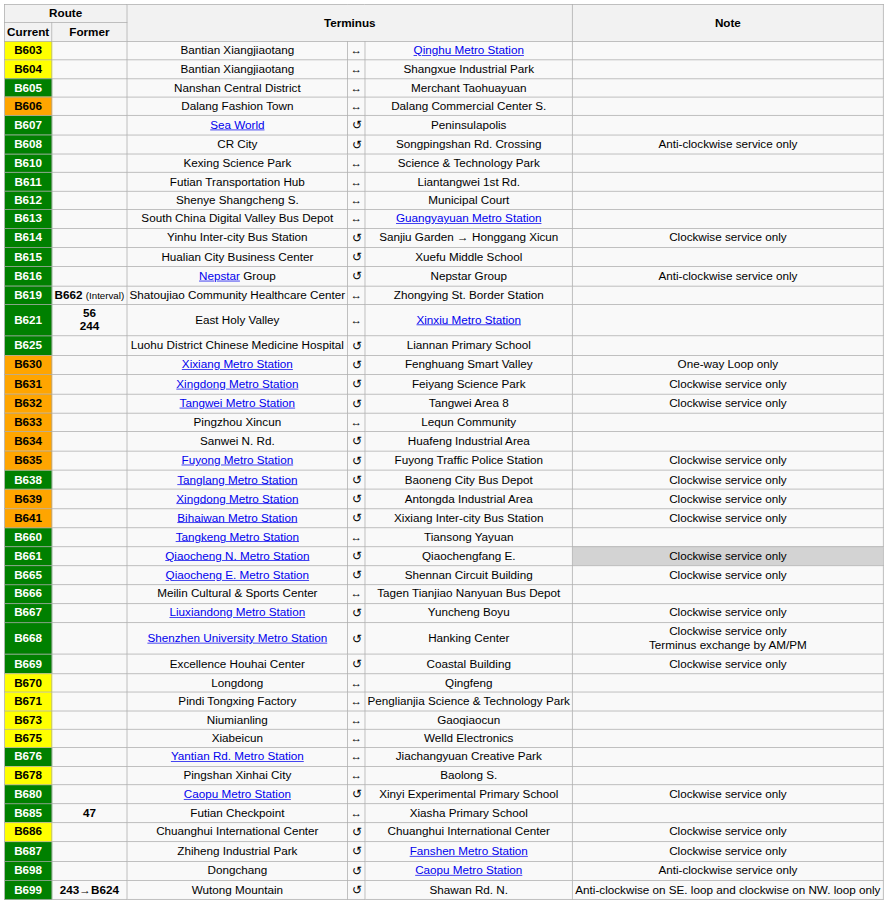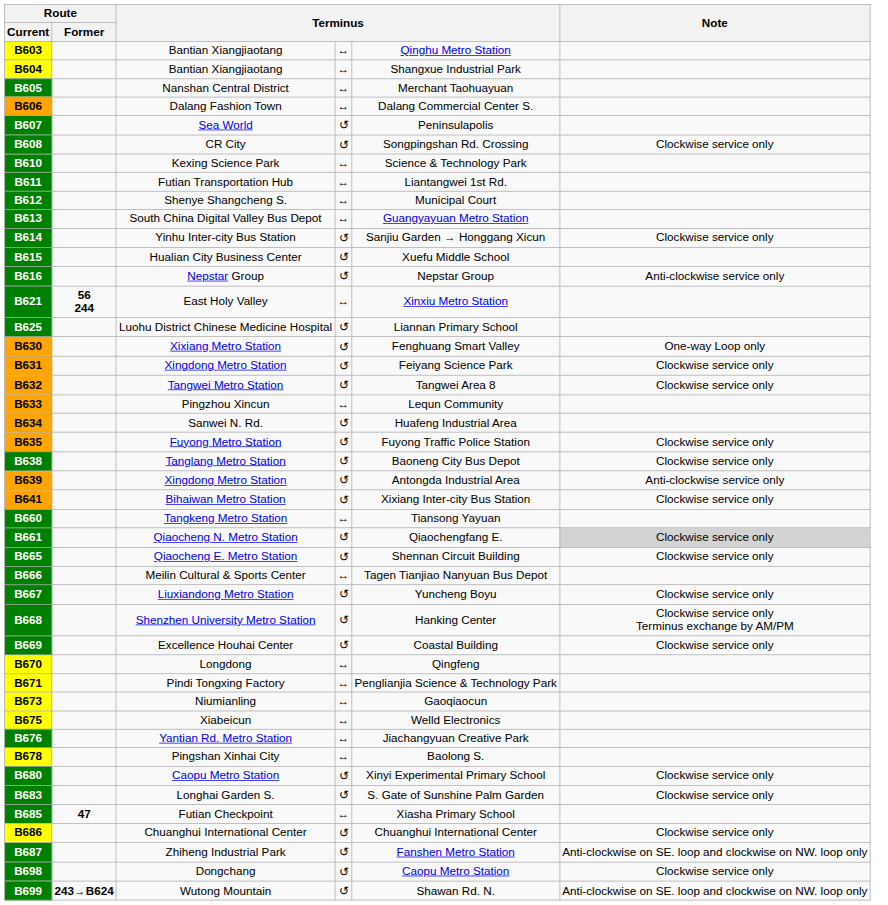 <table class="wikitable" style="text-align: center;">
 <tr>
 <th colspan="2">Route</th>
 <th colspan="3" rowspan="2">Terminus</th>
 <th rowspan="2">Note</th>
 </tr>
 <tr>
 <th>Current</th>
 <th>Former</th>
 </tr>
 <tr>
 <td span style="background:yellow;color:black"><strong>B603</strong></td>
 <td></td>
 <td>Bantian Xiangjiaotang</td>
 <td>↔</td>
 <td><a href='#'>Qinghu Metro Station</a></td>
 <td></td>
 </tr>
 <tr>
 <td span style="background:yellow;color:black"><strong>B604</strong></td>
 <td></td>
 <td>Bantian Xiangjiaotang</td>
 <td>↔</td>
 <td>Shangxue Industrial Park</td>
 <td></td>
 </tr>
 <tr>
 <td span style="background:green;color:white"><strong>B605</strong></td>
 <td></td>
 <td>Nanshan Central District</td>
 <td>↔</td>
 <td>Merchant Taohuayuan</td>
 <td></td>
 </tr>
 <tr>
 <td span style="background:orange;color:black"><strong>B606</strong></td>
 <td></td>
 <td>Dalang Fashion Town</td>
 <td>↔</td>
 <td>Dalang Commercial Center S.</td>
 <td></td>
 </tr>
 <tr>
 <td span style="background:green;color:white"><strong>B607</strong></td>
 <td></td>
 <td><a href='#'>Sea World</a></td>
 <td>↺</td>
 <td>Peninsulapolis</td>
 <td></td>
 </tr>
 <tr>
 <td span style="background:green;color:white"><strong>B608</strong></td>
 <td></td>
 <td>CR City</td>
 <td>↺</td>
 <td>Songpingshan Rd. Crossing</td>
-<td>Anti-clockwise service only</td>
+<td>Clockwise service only</td>
 </tr>
 <tr>
 <td span style="background:green;color:white"><strong>B610</strong></td>
 <td></td>
 <td>Kexing Science Park</td>
 <td>↔</td>
 <td>Science & Technology Park</td>
 <td></td>
 </tr>
 <tr>
 <td span style="background:green;color:white"><strong>B611</strong></td>
 <td></td>
 <td>Futian Transportation Hub</td>
 <td>↔</td>
 <td>Liantangwei 1st Rd.</td>
 <td></td>
 </tr>
 <tr>
 <td span style="background:green;color:white"><strong>B612</strong></td>
 <td></td>
 <td>Shenye Shangcheng S.</td>
 <td>↔</td>
 <td>Municipal Court</td>
 <td></td>
 </tr>
 <tr>
 <td span style="background:green;color:white"><strong>B613</strong></td>
 <td></td>
 <td>South China Digital Valley Bus Depot</td>
 <td>↔</td>
 <td><a href='#'>Guangyayuan Metro Station</a></td>
 <td></td>
 </tr>
 <tr>
 <td span style="background:green;color:white"><strong>B614</strong></td>
 <td></td>
 <td>Yinhu Inter-city Bus Station</td>
 <td>↺</td>
 <td>Sanjiu Garden → Honggang Xicun</td>
 <td>Clockwise service only</td>
 </tr>
 <tr>
 <td span style="background:green;color:white"><strong>B615</strong></td>
 <td></td>
 <td>Hualian City Business Center</td>
 <td>↺</td>
 <td>Xuefu Middle School</td>
 <td></td>
 </tr>
 <tr>
 <td span style="background:green;color:white"><strong>B616</strong></td>
 <td></td>
 <td><a href='#'>Nepstar</a> Group</td>
 <td>↺</td>
 <td>Nepstar Group</td>
 <td>Anti-clockwise service only</td>
-</tr>
-<tr>
-<td span style="background:green;color:white"><strong>B619</strong></td>
-<td><strong>B662</strong> <small>(Interval)</small></td>
-<td>Shatoujiao Community Healthcare Center</td>
-<td>↔</td>
-<td>Zhongying St. Border Station</td>
-<td></td>
 </tr>
 <tr>
 <td span style="background:green;color:white"><strong>B621</strong></td>
 <td><strong>56<br>244</strong></td>
 <td>East Holy Valley</td>
 <td>↔</td>
 <td><a href='#'>Xinxiu Metro Station</a></td>
 <td></td>
 </tr>
 <tr>
 <td span style="background:green;color:white"><strong>B625</strong></td>
 <td></td>
 <td>Luohu District Chinese Medicine Hospital</td>
 <td>↺</td>
 <td>Liannan Primary School</td>
 <td></td>
 </tr>
 <tr>
 <td span style="background:orange;color:black"><strong>B630</strong></td>
 <td></td>
 <td><a href='#'>Xixiang Metro Station</a></td>
 <td>↺</td>
 <td>Fenghuang Smart Valley</td>
 <td>One-way Loop only</td>
 </tr>
 <tr>
 <td span style="background:orange;color:black"><strong>B631</strong></td>
 <td></td>
 <td><a href='#'>Xingdong Metro Station</a></td>
 <td>↺</td>
 <td>Feiyang Science Park</td>
 <td>Clockwise service only</td>
 </tr>
 <tr>
 <td span style="background:orange;color:black"><strong>B632</strong></td>
 <td></td>
 <td><a href='#'>Tangwei Metro Station</a></td>
 <td>↺</td>
 <td>Tangwei Area 8</td>
 <td>Clockwise service only</td>
 </tr>
 <tr>
 <td span style="background:orange;color:black"><strong>B633</strong></td>
 <td></td>
 <td>Pingzhou Xincun</td>
 <td>↔</td>
 <td>Lequn Community</td>
 <td></td>
 </tr>
 <tr>
 <td span style="background:orange;color:black"><strong>B634</strong></td>
 <td></td>
 <td>Sanwei N. Rd.</td>
 <td>↺</td>
 <td>Huafeng Industrial Area</td>
 <td></td>
 </tr>
 <tr>
 <td span style="background:orange;color:black"><strong>B635</strong></td>
 <td></td>
 <td><a href='#'>Fuyong Metro Station</a></td>
 <td>↺</td>
 <td>Fuyong Traffic Police Station</td>
 <td>Clockwise service only</td>
 </tr>
 <tr>
 <td span style="background:green;color:white"><strong>B638</strong></td>
 <td></td>
 <td><a href='#'>Tanglang Metro Station</a></td>
 <td>↺</td>
 <td>Baoneng City Bus Depot</td>
 <td>Clockwise service only</td>
 </tr>
 <tr>
 <td span style="background:orange;color:black"><strong>B639</strong></td>
 <td></td>
 <td><a href='#'>Xingdong Metro Station</a></td>
 <td>↺</td>
 <td>Antongda Industrial Area</td>
-<td>Clockwise service only</td>
+<td>Anti-clockwise service only</td>
 </tr>
 <tr>
 <td span style="background:orange;color:black"><strong>B641</strong></td>
 <td></td>
 <td><a href='#'>Bihaiwan Metro Station</a></td>
 <td>↺</td>
 <td>Xixiang Inter-city Bus Station</td>
 <td>Clockwise service only</td>
 </tr>
 <tr>
 <td span style="background:green;color:white"><strong>B660</strong></td>
 <td></td>
 <td><a href='#'>Tangkeng Metro Station</a></td>
 <td>↔</td>
 <td>Tiansong Yayuan</td>
 <td></td>
 </tr>
 <tr>
 <td span style="background:green;color:white"><strong>B661</strong></td>
 <td></td>
 <td><a href='#'>Qiaocheng N. Metro Station</a></td>
 <td>↺</td>
 <td>Qiaochengfang E.</td>
 <td style="background: lightgrey;">Clockwise service only</td>
 </tr>
 <tr>
 <td span style="background:green;color:white"><strong>B665</strong></td>
 <td></td>
 <td><a href='#'>Qiaocheng E. Metro Station</a></td>
 <td>↺</td>
 <td>Shennan Circuit Building</td>
 <td>Clockwise service only</td>
 </tr>
 <tr>
 <td span style="background:green;color:white"><strong>B666</strong></td>
 <td></td>
 <td>Meilin Cultural & Sports Center</td>
 <td>↔</td>
 <td>Tagen Tianjiao Nanyuan Bus Depot</td>
 <td></td>
 </tr>
 <tr>
 <td span style="background:green;color:white"><strong>B667</strong></td>
 <td></td>
 <td><a href='#'>Liuxiandong Metro Station</a></td>
 <td>↺</td>
 <td>Yuncheng Boyu</td>
 <td>Clockwise service only</td>
 </tr>
 <tr>
 <td span style="background:green;color:white"><strong>B668</strong></td>
 <td></td>
 <td><a href='#'>Shenzhen University Metro Station</a></td>
 <td>↺</td>
 <td>Hanking Center</td>
 <td>Clockwise service only<br>Terminus exchange by AM/PM</td>
 </tr>
 <tr>
 <td span style="background:green;color:white"><strong>B669</strong></td>
 <td></td>
 <td>Excellence Houhai Center</td>
 <td>↺</td>
 <td>Coastal Building</td>
 <td>Clockwise service only</td>
 </tr>
 <tr>
 <td span style="background:yellow;color:black"><strong>B670</strong></td>
 <td></td>
 <td>Longdong</td>
 <td>↔</td>
 <td>Qingfeng</td>
 <td></td>
 </tr>
 <tr>
 <td span style="background:yellow;color:black"><strong>B671</strong></td>
 <td></td>
 <td>Pindi Tongxing Factory</td>
 <td>↔</td>
 <td>Penglianjia Science & Technology Park</td>
 <td></td>
 </tr>
 <tr>
 <td span style="background:yellow;color:black"><strong>B673</strong></td>
 <td></td>
 <td>Niumianling</td>
 <td>↔</td>
 <td>Gaoqiaocun</td>
 <td></td>
 </tr>
 <tr>
 <td span style="background:yellow;color:black"><strong>B675</strong></td>
 <td></td>
 <td>Xiabeicun</td>
 <td>↔</td>
 <td>Welld Electronics</td>
 <td></td>
 </tr>
 <tr>
 <td span style="background:green;color:white"><strong>B676</strong></td>
 <td></td>
 <td><a href='#'>Yantian Rd. Metro Station</a></td>
 <td>↔</td>
 <td>Jiachangyuan Creative Park</td>
 <td></td>
 </tr>
 <tr>
 <td span style="background:yellow;color:black"><strong>B678</strong></td>
 <td></td>
 <td>Pingshan Xinhai City</td>
 <td>↔</td>
 <td>Baolong S.</td>
 <td></td>
 </tr>
 <tr>
 <td span style="background:green;color:white"><strong>B680</strong></td>
 <td></td>
 <td><a href='#'>Caopu Metro Station</a></td>
 <td>↺</td>
 <td>Xinyi Experimental Primary School</td>
 <td>Clockwise service only</td>
 </tr>
 <tr>
+<td span style="background:green;color:white"><strong>B683</strong></td>
+<td></td>
+<td>Longhai Garden S.</td>
+<td>↺</td>
+<td>S. Gate of Sunshine Palm Garden</td>
+<td>Clockwise service only</td>
+</tr>
+<tr>
 <td span style="background:green;color:white"><strong>B685</strong></td>
 <td><strong>47</strong></td>
 <td>Futian Checkpoint</td>
 <td>↔</td>
 <td>Xiasha Primary School</td>
 <td></td>
 </tr>
 <tr>
 <td span style="background:yellow;color:black"><strong>B686</strong></td>
 <td></td>
 <td>Chuanghui International Center</td>
 <td>↺</td>
 <td>Chuanghui International Center</td>
 <td>Clockwise service only</td>
 </tr>
 <tr>
 <td span style="background:green;color:white"><strong>B687</strong></td>
 <td></td>
 <td>Zhiheng Industrial Park</td>
 <td>↺</td>
 <td><a href='#'>Fanshen Metro Station</a></td>
-<td>Clockwise service only</td>
+<td>Anti-clockwise on SE. loop and clockwise on NW. loop only</td>
 </tr>
 <tr>
 <td span style="background:green;color:white"><strong>B698</strong></td>
 <td></td>
 <td>Dongchang</td>
 <td>↺</td>
 <td><a href='#'>Caopu Metro Station</a></td>
-<td>Anti-clockwise service only</td>
+<td>Clockwise service only</td>
 </tr>
 <tr>
 <td span style="background:green;color:white"><strong>B699</strong></td>
 <td><strong>243</strong>→<strong>B624</strong></td>
 <td>Wutong Mountain</td>
 <td>↺</td>
 <td>Shawan Rd. N.</td>
 <td>Anti-clockwise on SE. loop and clockwise on NW. loop only</td>
 </tr>
 </table>
